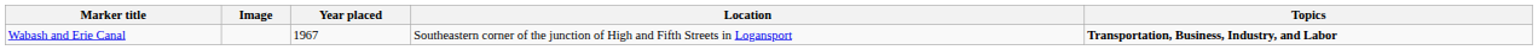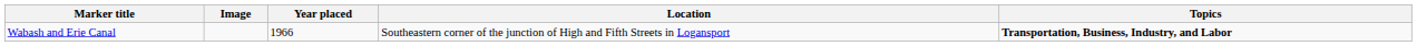 <table class="wikitable sortable" style="width:98%">
 <tr>
 <th>Marker title</th>
 <th class="unsortable">Image</th>
 <th>Year placed</th>
 <th>Location</th>
 <th>Topics</th>
 </tr>
 <tr>
 <td><a href='#'>Wabash and Erie Canal</a></td>
 <td></td>
-<td>1967</td>
+<td>1966</td>
 <td>Southeastern corner of the junction of High and Fifth Streets in <a href='#'>Logansport</a><br><small></small></td>
 <td><strong>Transportation, Business, Industry, and Labor</strong></td>
 </tr>
 </table>
